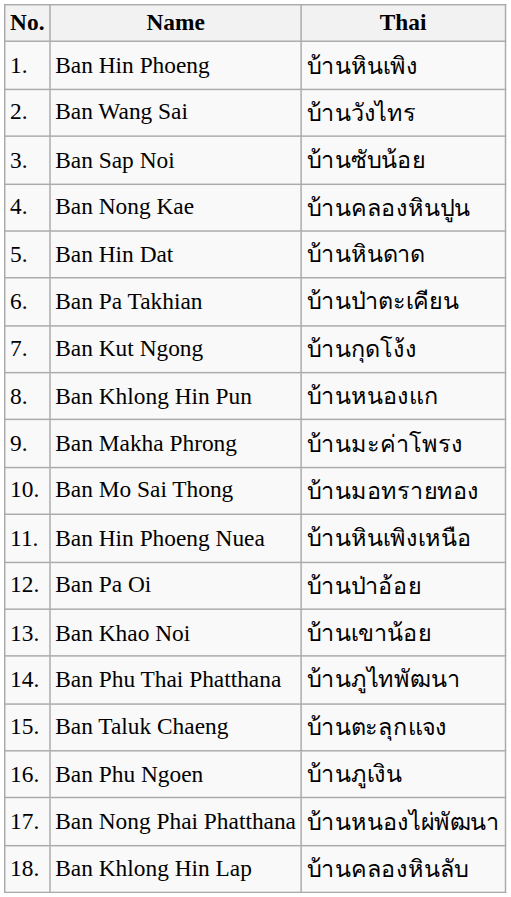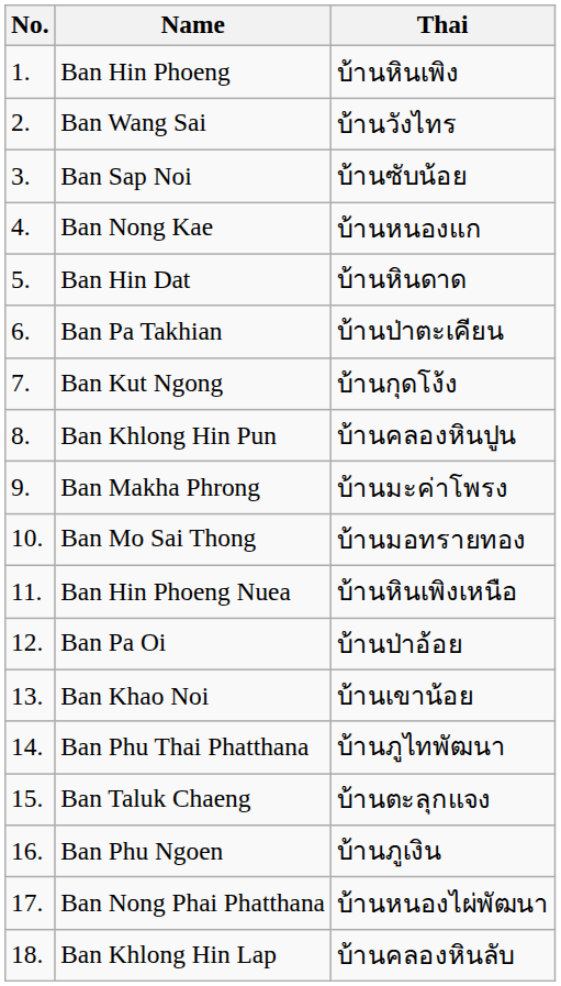 <table class="wikitable sortable">
 <tr>
 <th>No.</th>
 <th>Name</th>
 <th>Thai</th>
 </tr>
 <tr>
 <td>1.</td>
 <td>Ban Hin Phoeng</td>
 <td>บ้านหินเพิง</td>
 </tr>
 <tr>
 <td>2.</td>
 <td>Ban Wang Sai</td>
 <td>บ้านวังไทร</td>
 </tr>
 <tr>
 <td>3.</td>
 <td>Ban Sap Noi</td>
 <td>บ้านซับน้อย</td>
 </tr>
 <tr>
 <td>4.</td>
 <td>Ban Nong Kae</td>
-<td>บ้านคลองหินปูน</td>
+<td>บ้านหนองแก</td>
 </tr>
 <tr>
 <td>5.</td>
 <td>Ban Hin Dat</td>
 <td>บ้านหินดาด</td>
 </tr>
 <tr>
 <td>6.</td>
 <td>Ban Pa Takhian</td>
 <td>บ้านป่าตะเคียน</td>
 </tr>
 <tr>
 <td>7.</td>
 <td>Ban Kut Ngong</td>
 <td>บ้านกุดโง้ง</td>
 </tr>
 <tr>
 <td>8.</td>
 <td>Ban Khlong Hin Pun</td>
-<td>บ้านหนองแก</td>
+<td>บ้านคลองหินปูน</td>
 </tr>
 <tr>
 <td>9.</td>
 <td>Ban Makha Phrong</td>
 <td>บ้านมะค่าโพรง</td>
 </tr>
 <tr>
 <td>10.</td>
 <td>Ban Mo Sai Thong</td>
 <td>บ้านมอทรายทอง</td>
 </tr>
 <tr>
 <td>11.</td>
 <td>Ban Hin Phoeng Nuea</td>
 <td>บ้านหินเพิงเหนือ</td>
 </tr>
 <tr>
 <td>12.</td>
 <td>Ban Pa Oi</td>
 <td>บ้านป่าอ้อย</td>
 </tr>
 <tr>
 <td>13.</td>
 <td>Ban Khao Noi</td>
 <td>บ้านเขาน้อย</td>
 </tr>
 <tr>
 <td>14.</td>
 <td>Ban Phu Thai Phatthana</td>
 <td>บ้านภูไทพัฒนา</td>
 </tr>
 <tr>
 <td>15.</td>
 <td>Ban Taluk Chaeng</td>
 <td>บ้านตะลุกแจง</td>
 </tr>
 <tr>
 <td>16.</td>
 <td>Ban Phu Ngoen</td>
 <td>บ้านภูเงิน</td>
 </tr>
 <tr>
 <td>17.</td>
 <td>Ban Nong Phai Phatthana</td>
 <td>บ้านหนองไผ่พัฒนา</td>
 </tr>
 <tr>
 <td>18.</td>
 <td>Ban Khlong Hin Lap</td>
 <td>บ้านคลองหินลับ</td>
 </tr>
 </table>
